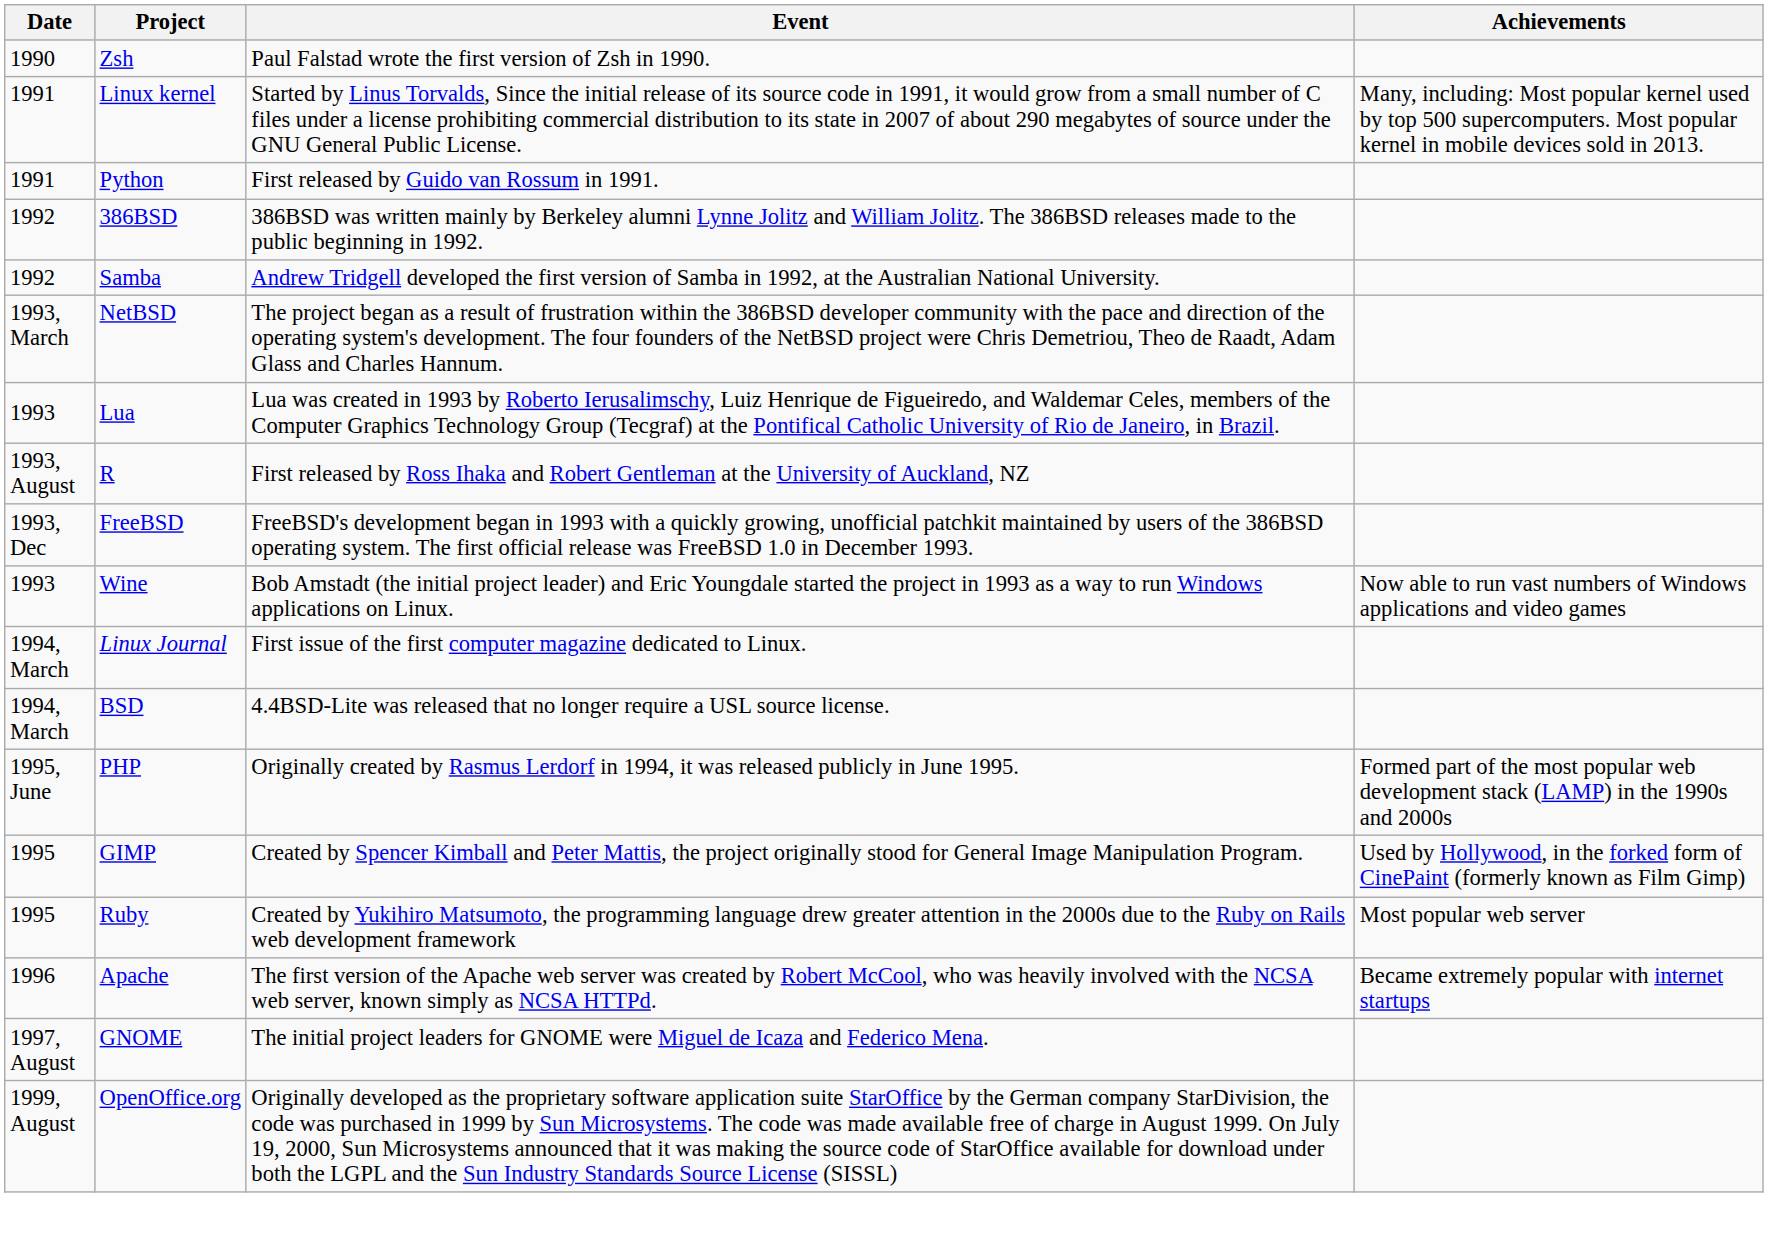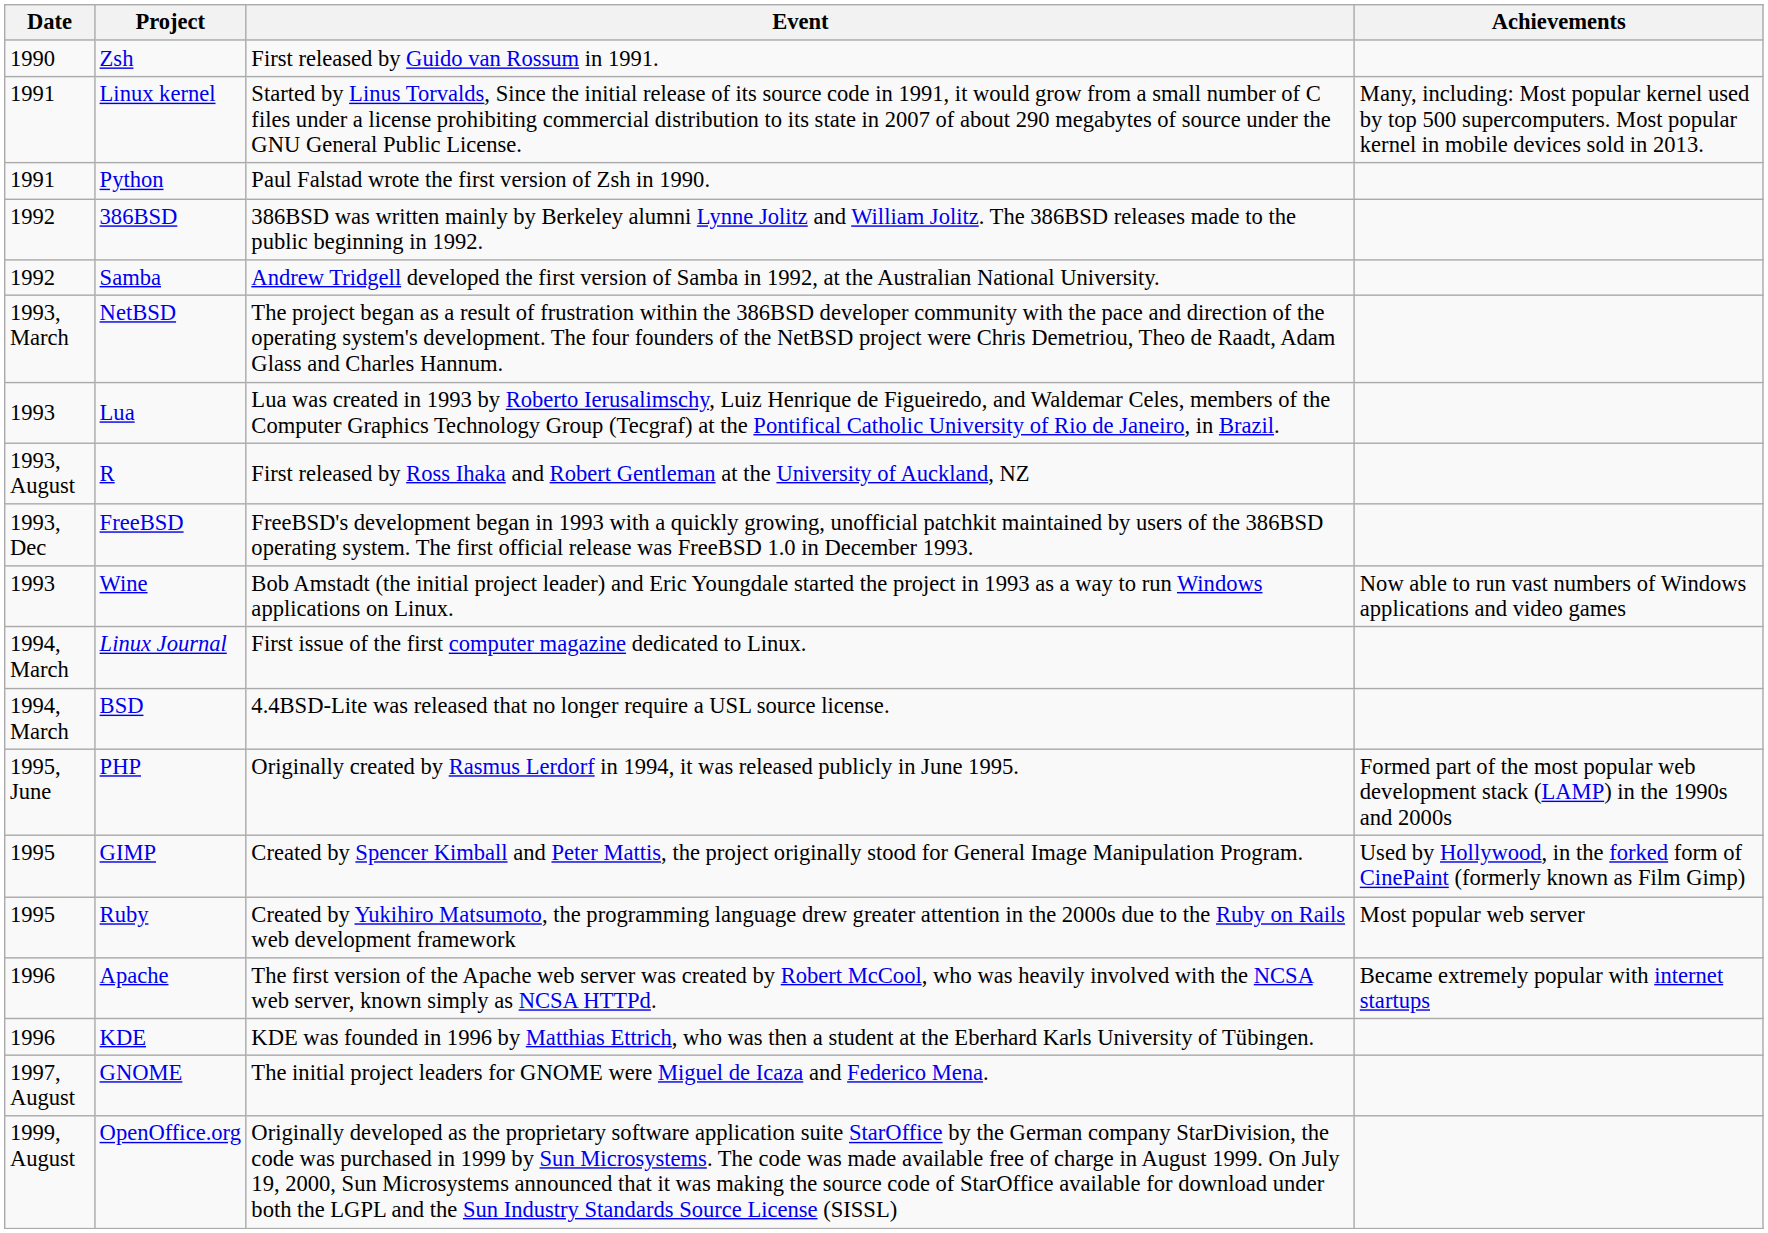 <table class="wikitable sortable">
 <tr>
 <th>Date</th>
 <th>Project</th>
 <th class="unsortable">Event</th>
 <th class="unsortable">Achievements</th>
 </tr>
 <tr>
 <td>1990</td>
 <td><a href='#'>Zsh</a></td>
-<td>Paul Falstad wrote the first version of Zsh in 1990.</td>
+<td>First released by <a href='#'>Guido van Rossum</a> in 1991.</td>
 <td></td>
 </tr>
 <tr valign="top">
 <td>1991</td>
 <td><a href='#'>Linux kernel</a></td>
 <td>Started by <a href='#'>Linus Torvalds</a>, Since the initial release of its source code in 1991, it would grow from a small number of C files under a license prohibiting commercial distribution to its state in 2007 of about 290 megabytes of source under the GNU General Public License.</td>
 <td>Many, including: Most popular kernel used by top 500 supercomputers. Most popular kernel in mobile devices sold in 2013.</td>
 </tr>
 <tr valign="top">
 <td>1991</td>
 <td><a href='#'>Python</a></td>
-<td>First released by <a href='#'>Guido van Rossum</a> in 1991.</td>
+<td>Paul Falstad wrote the first version of Zsh in 1990.</td>
 <td></td>
 </tr>
 <tr valign="top">
 <td>1992</td>
 <td><a href='#'>386BSD</a></td>
 <td>386BSD was written mainly by Berkeley alumni <a href='#'>Lynne Jolitz</a> and <a href='#'>William Jolitz</a>. The 386BSD releases made to the public beginning in 1992.</td>
 <td></td>
 </tr>
 <tr valign="top">
 <td>1992</td>
 <td><a href='#'>Samba</a></td>
 <td><a href='#'>Andrew Tridgell</a> developed the first version of Samba in 1992, at the Australian National University.</td>
 <td></td>
 </tr>
 <tr valign="top">
 <td>1993, March</td>
 <td><a href='#'>NetBSD</a></td>
 <td>The project began as a result of frustration within the 386BSD developer community with the pace and direction of the operating system's development. The four founders of the NetBSD project were Chris Demetriou, Theo de Raadt, Adam Glass and Charles Hannum.</td>
 <td></td>
 </tr>
 <tr>
 <td>1993</td>
 <td><a href='#'>Lua</a></td>
 <td>Lua was created in 1993 by <a href='#'>Roberto Ierusalimschy</a>, Luiz Henrique de Figueiredo, and Waldemar Celes, members of the Computer Graphics Technology Group (Tecgraf) at the <a href='#'>Pontifical Catholic University of Rio de Janeiro</a>, in <a href='#'>Brazil</a>.</td>
 <td></td>
 </tr>
 <tr>
 <td>1993, August</td>
 <td><a href='#'>R</a></td>
 <td>First released by <a href='#'>Ross Ihaka</a> and <a href='#'>Robert Gentleman</a> at the <a href='#'>University of Auckland</a>, NZ</td>
 <td></td>
 </tr>
 <tr valign="top">
 <td>1993, Dec</td>
 <td><a href='#'>FreeBSD</a></td>
 <td>FreeBSD's development began in 1993 with a quickly growing, unofficial patchkit maintained by users of the 386BSD operating system. The first official release was FreeBSD 1.0 in December 1993.</td>
 <td></td>
 </tr>
 <tr valign="top">
 <td>1993</td>
 <td><a href='#'>Wine</a></td>
 <td>Bob Amstadt (the initial project leader) and Eric Youngdale started the project in 1993 as a way to run <a href='#'>Windows</a> applications on Linux.</td>
 <td>Now able to run vast numbers of Windows applications and video games</td>
 </tr>
 <tr valign="top">
 <td>1994, March</td>
 <td><em><a href='#'>Linux Journal</a></em></td>
 <td>First issue of the first <a href='#'>computer magazine</a> dedicated to Linux.</td>
 <td></td>
 </tr>
 <tr valign="top">
 <td>1994, March</td>
 <td><a href='#'>BSD</a></td>
 <td>4.4BSD-Lite was released that no longer require a USL source license.</td>
 <td></td>
 </tr>
 <tr valign="top">
 <td>1995, June</td>
 <td><a href='#'>PHP</a></td>
 <td>Originally created by <a href='#'>Rasmus Lerdorf</a> in 1994, it was released publicly in June 1995.</td>
 <td>Formed part of the most popular web development stack (<a href='#'>LAMP</a>) in the 1990s and 2000s</td>
 </tr>
 <tr valign="top">
 <td>1995</td>
 <td><a href='#'>GIMP</a></td>
 <td>Created by <a href='#'>Spencer Kimball</a> and <a href='#'>Peter Mattis</a>, the project originally stood for General Image Manipulation Program.</td>
 <td>Used by <a href='#'>Hollywood</a>, in the <a href='#'>forked</a> form of <a href='#'>CinePaint</a> (formerly known as Film Gimp)</td>
 </tr>
 <tr valign="top">
 <td>1995</td>
 <td><a href='#'>Ruby</a></td>
 <td>Created by <a href='#'>Yukihiro Matsumoto</a>, the programming language drew greater attention in the 2000s due to the <a href='#'>Ruby on Rails</a> web development framework</td>
 <td>Most popular web server</td>
 </tr>
 <tr valign="top">
 <td>1996</td>
 <td><a href='#'>Apache</a></td>
 <td>The first version of the Apache web server was created by <a href='#'>Robert McCool</a>, who was heavily involved with the <a href='#'>NCSA</a> web server, known simply as <a href='#'>NCSA HTTPd</a>.</td>
 <td>Became extremely popular with <a href='#'>internet startups</a></td>
 </tr>
 <tr valign="top">
+<td>1996</td>
+<td><a href='#'>KDE</a></td>
+<td>KDE was founded in 1996 by <a href='#'>Matthias Ettrich</a>, who was then a student at the Eberhard Karls University of Tübingen.</td>
+<td></td>
+</tr>
+<tr valign="top">
 <td>1997, August</td>
 <td><a href='#'>GNOME</a></td>
 <td>The initial project leaders for GNOME were <a href='#'>Miguel de Icaza</a> and <a href='#'>Federico Mena</a>.</td>
 <td></td>
 </tr>
 <tr valign="top">
 <td>1999, August</td>
 <td><a href='#'>OpenOffice.org</a></td>
 <td>Originally developed as the proprietary software application suite <a href='#'>StarOffice</a> by the German company StarDivision, the code was purchased in 1999 by <a href='#'>Sun Microsystems</a>. The code was made available free of charge in August 1999. On July 19, 2000, Sun Microsystems announced that it was making the source code of StarOffice available for download under both the LGPL and the <a href='#'>Sun Industry Standards Source License</a> (SISSL)</td>
 <td></td>
 </tr>
 </table>
